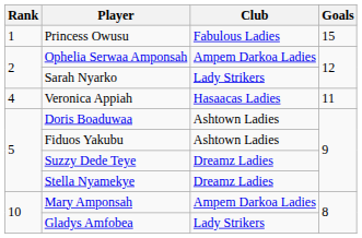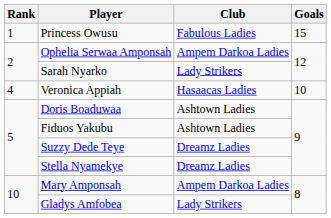 <table class="wikitable">
 <tr>
 <th>Rank</th>
 <th>Player</th>
 <th>Club</th>
 <th>Goals</th>
 </tr>
 <tr>
 <td>1</td>
 <td> Princess Owusu</td>
 <td><a href='#'>Fabulous Ladies</a></td>
 <td>15</td>
 </tr>
 <tr>
 <td rowspan="2">2</td>
 <td> <a href='#'>Ophelia Serwaa Amponsah</a></td>
 <td><a href='#'>Ampem Darkoa Ladies</a></td>
 <td rowspan="2">12</td>
 </tr>
 <tr>
 <td> Sarah Nyarko</td>
 <td><a href='#'>Lady Strikers</a></td>
 </tr>
 <tr>
 <td>4</td>
 <td> Veronica Appiah</td>
 <td><a href='#'>Hasaacas Ladies</a></td>
-<td>11</td>
+<td>10</td>
 </tr>
 <tr>
 <td rowspan="4">5</td>
 <td> <a href='#'>Doris Boaduwaa</a></td>
 <td>Ashtown Ladies</td>
 <td rowspan="4">9</td>
 </tr>
 <tr>
 <td> Fiduos Yakubu</td>
 <td>Ashtown Ladies</td>
 </tr>
 <tr>
 <td> <a href='#'>Suzzy Dede Teye</a></td>
 <td><a href='#'>Dreamz Ladies</a></td>
 </tr>
 <tr>
 <td> <a href='#'>Stella Nyamekye</a></td>
 <td><a href='#'>Dreamz Ladies</a></td>
 </tr>
 <tr>
 <td rowspan="2">10</td>
 <td> <a href='#'>Mary Amponsah</a></td>
 <td><a href='#'>Ampem Darkoa Ladies</a></td>
 <td rowspan="2">8</td>
 </tr>
 <tr>
 <td> <a href='#'>Gladys Amfobea</a></td>
 <td><a href='#'>Lady Strikers</a></td>
 </tr>
 </table>
